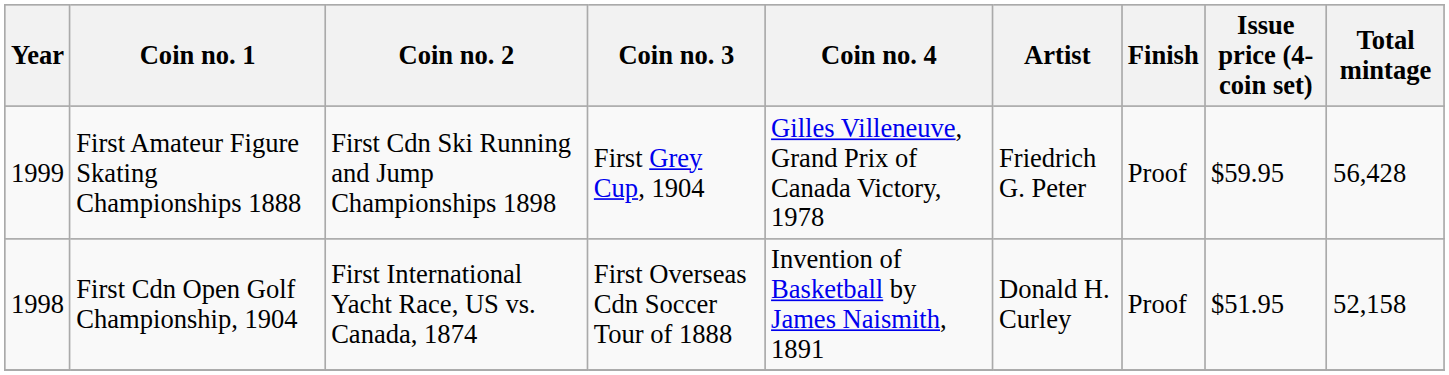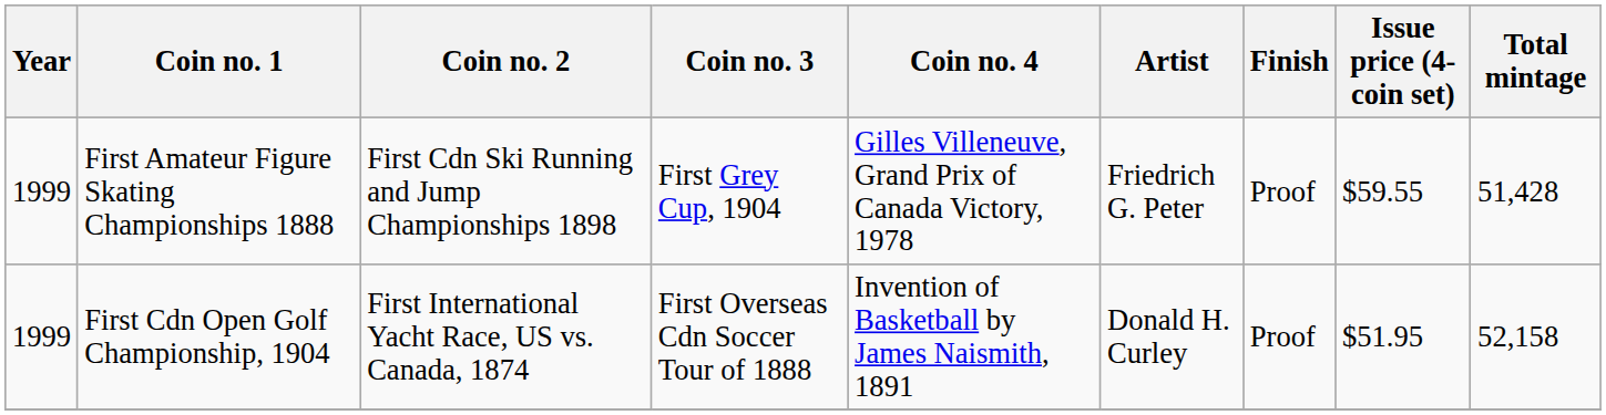 <table class="wikitable">
 <tr>
 <th>Year</th>
 <th>Coin no. 1</th>
 <th>Coin no. 2</th>
 <th>Coin no. 3</th>
 <th>Coin no. 4</th>
 <th>Artist</th>
 <th>Finish</th>
 <th>Issue price (4-coin set)</th>
 <th>Total mintage</th>
 </tr>
 <tr>
 <td>1999</td>
 <td>First Amateur Figure Skating Championships 1888</td>
 <td>First Cdn Ski Running and Jump Championships 1898</td>
 <td>First <a href='#'>Grey Cup</a>, 1904</td>
 <td><a href='#'>Gilles Villeneuve</a>, Grand Prix of Canada Victory, 1978</td>
 <td>Friedrich G. Peter</td>
 <td>Proof</td>
-<td>$59.95</td>
-<td>56,428</td>
+<td>$59.55</td>
+<td>51,428</td>
 </tr>
 <tr>
-<td>1998</td>
+<td>1999</td>
 <td>First Cdn Open Golf Championship, 1904</td>
 <td>First International Yacht Race, US vs. Canada, 1874</td>
 <td>First Overseas Cdn Soccer Tour of 1888</td>
 <td>Invention of <a href='#'>Basketball</a> by <a href='#'>James Naismith</a>, 1891</td>
 <td>Donald H. Curley</td>
 <td>Proof</td>
 <td>$51.95</td>
 <td>52,158</td>
 </tr>
 <tr>
 </tr>
 </table>
